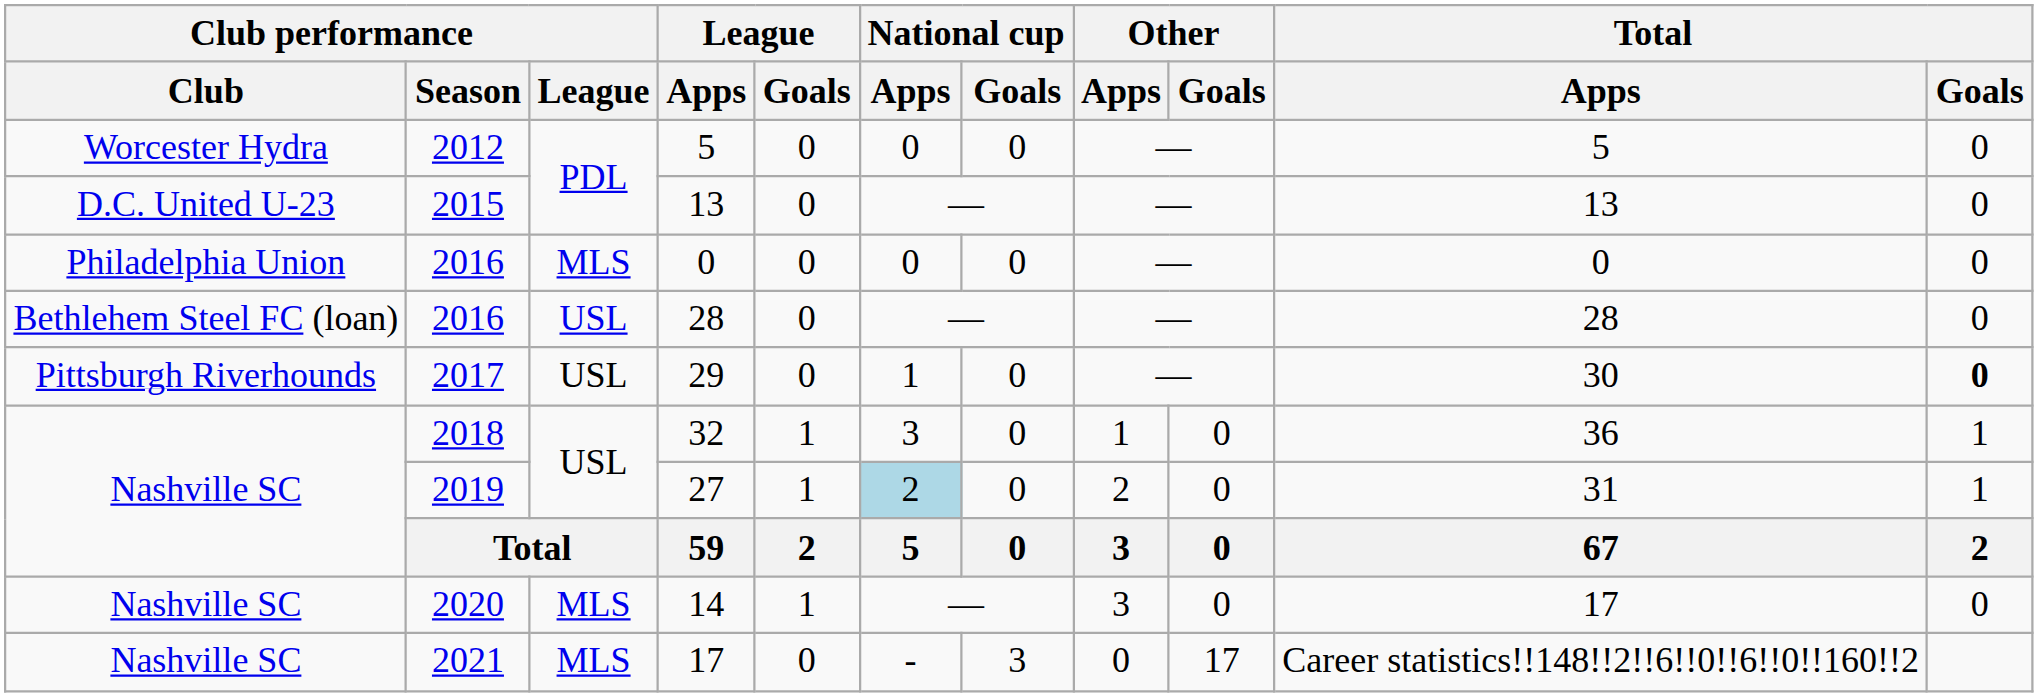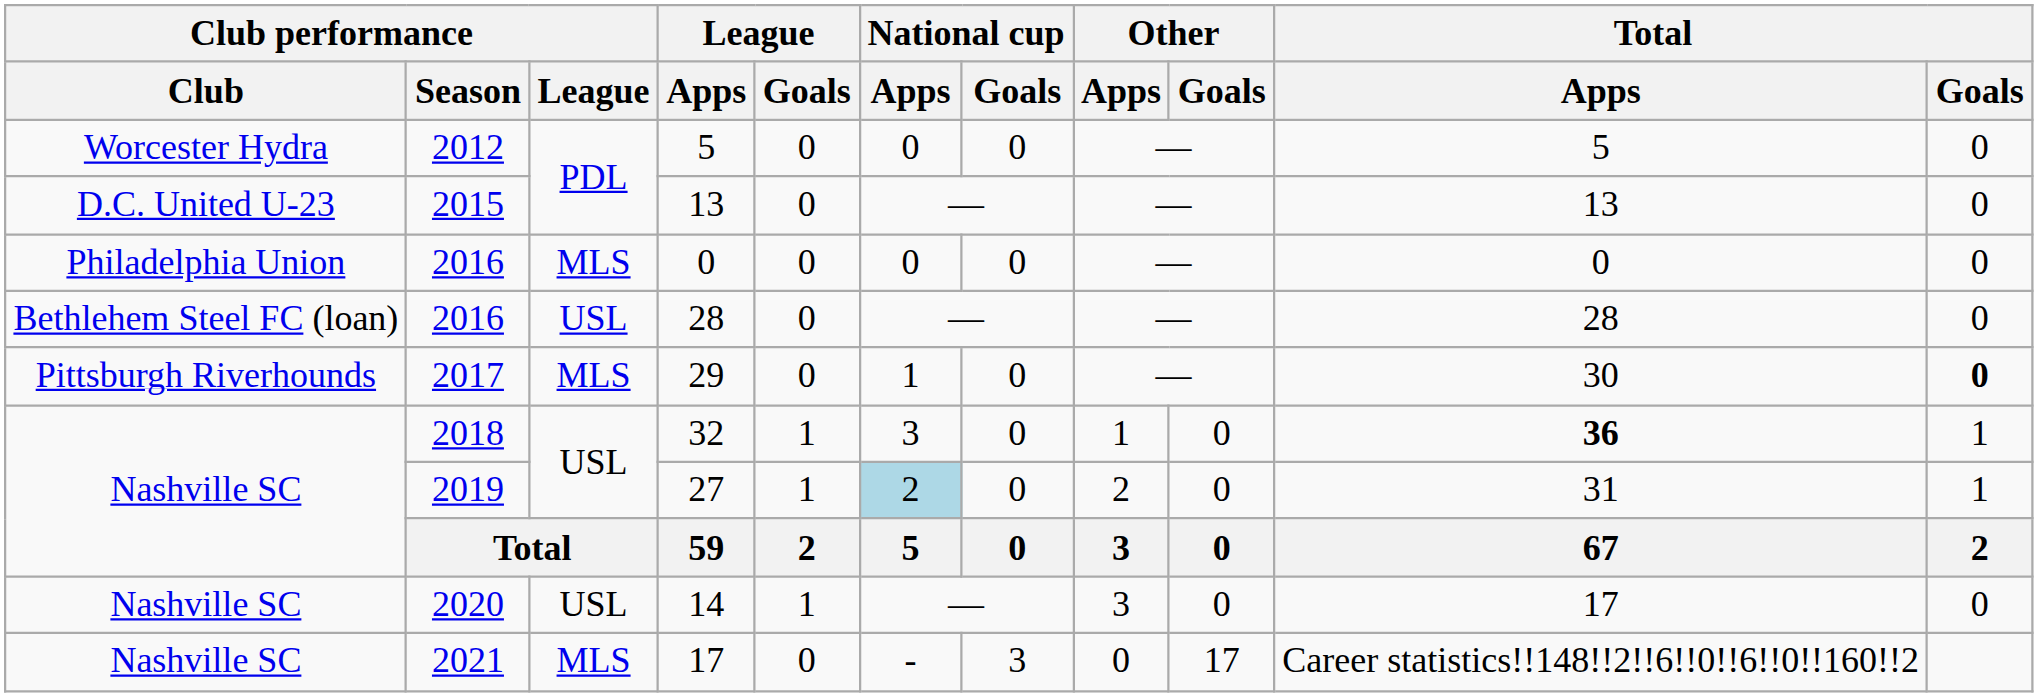 <table class="wikitable" style="text-align:center;">
 <tr>
 <th Colspan="3">Club performance</th>
 <th Colspan="2">League</th>
 <th Colspan="2">National cup</th>
 <th Colspan="2">Other</th>
 <th Colspan="2">Total</th>
 </tr>
 <tr>
 <th>Club</th>
 <th>Season</th>
 <th>League</th>
 <th>Apps</th>
 <th>Goals</th>
 <th>Apps</th>
 <th>Goals</th>
 <th>Apps</th>
 <th>Goals</th>
 <th>Apps</th>
 <th>Goals</th>
 </tr>
 <tr>
 <td><a href='#'>Worcester Hydra</a></td>
 <td><a href='#'>2012</a></td>
 <td rowspan="2"><a href='#'>PDL</a></td>
 <td>5</td>
 <td>0</td>
 <td>0</td>
 <td>0</td>
 <td colspan="2">—</td>
 <td>5</td>
 <td>0</td>
 </tr>
 <tr>
 <td><a href='#'>D.C. United U-23</a></td>
 <td><a href='#'>2015</a></td>
 <td>13</td>
 <td>0</td>
 <td colspan="2">—</td>
 <td colspan="2">—</td>
 <td>13</td>
 <td>0</td>
 </tr>
 <tr>
 <td><a href='#'>Philadelphia Union</a></td>
 <td><a href='#'>2016</a></td>
 <td><a href='#'>MLS</a></td>
 <td>0</td>
 <td>0</td>
 <td>0</td>
 <td>0</td>
 <td colspan="2">—</td>
 <td>0</td>
 <td>0</td>
 </tr>
 <tr>
 <td><a href='#'>Bethlehem Steel FC</a> (loan)</td>
 <td><a href='#'>2016</a></td>
 <td><a href='#'>USL</a></td>
 <td>28</td>
 <td>0</td>
 <td colspan="2">—</td>
 <td colspan="2">—</td>
 <td>28</td>
 <td>0</td>
 </tr>
 <tr>
 <td><a href='#'>Pittsburgh Riverhounds</a></td>
 <td><a href='#'>2017</a></td>
-<td>USL</td>
+<td><a href='#'>MLS</a></td>
 <td>29</td>
 <td>0</td>
 <td>1</td>
 <td>0</td>
 <td colspan="2">—</td>
 <td>30</td>
 <td><strong>0</strong></td>
 </tr>
 <tr>
 <td rowspan="3"><a href='#'>Nashville SC</a></td>
 <td><a href='#'>2018</a></td>
 <td rowspan="2">USL</td>
 <td>32</td>
 <td>1</td>
 <td>3</td>
 <td>0</td>
 <td>1</td>
 <td>0</td>
-<td>36</td>
+<td><strong>36</strong></td>
 <td>1</td>
 </tr>
 <tr>
 <td><a href='#'>2019</a></td>
 <td>27</td>
 <td>1</td>
 <td style="background: lightblue;">2</td>
 <td>0</td>
 <td>2</td>
 <td>0</td>
 <td>31</td>
 <td>1</td>
 </tr>
 <tr>
 <th colspan="2">Total</th>
 <th>59</th>
 <th>2</th>
 <th>5</th>
 <th>0</th>
 <th>3</th>
 <th>0</th>
 <th>67</th>
 <th>2</th>
 </tr>
 <tr>
 <td><a href='#'>Nashville SC</a></td>
 <td><a href='#'>2020</a></td>
-<td><a href='#'>MLS</a></td>
+<td>USL</td>
 <td>14</td>
 <td>1</td>
 <td colspan="2">—</td>
 <td>3</td>
 <td>0</td>
 <td>17</td>
 <td>0</td>
 </tr>
 <tr>
 <td><a href='#'>Nashville SC</a></td>
 <td><a href='#'>2021</a></td>
 <td><a href='#'>MLS</a></td>
 <td>17</td>
 <td>0</td>
 <td colspan=“2”>-</td>
 <td>3</td>
 <td>0</td>
 <td>17</td>
 <td 0 !colspan="3">Career statistics!!148!!2!!6!!0!!6!!0!!160!!2</td>
 </tr>
 </table>
